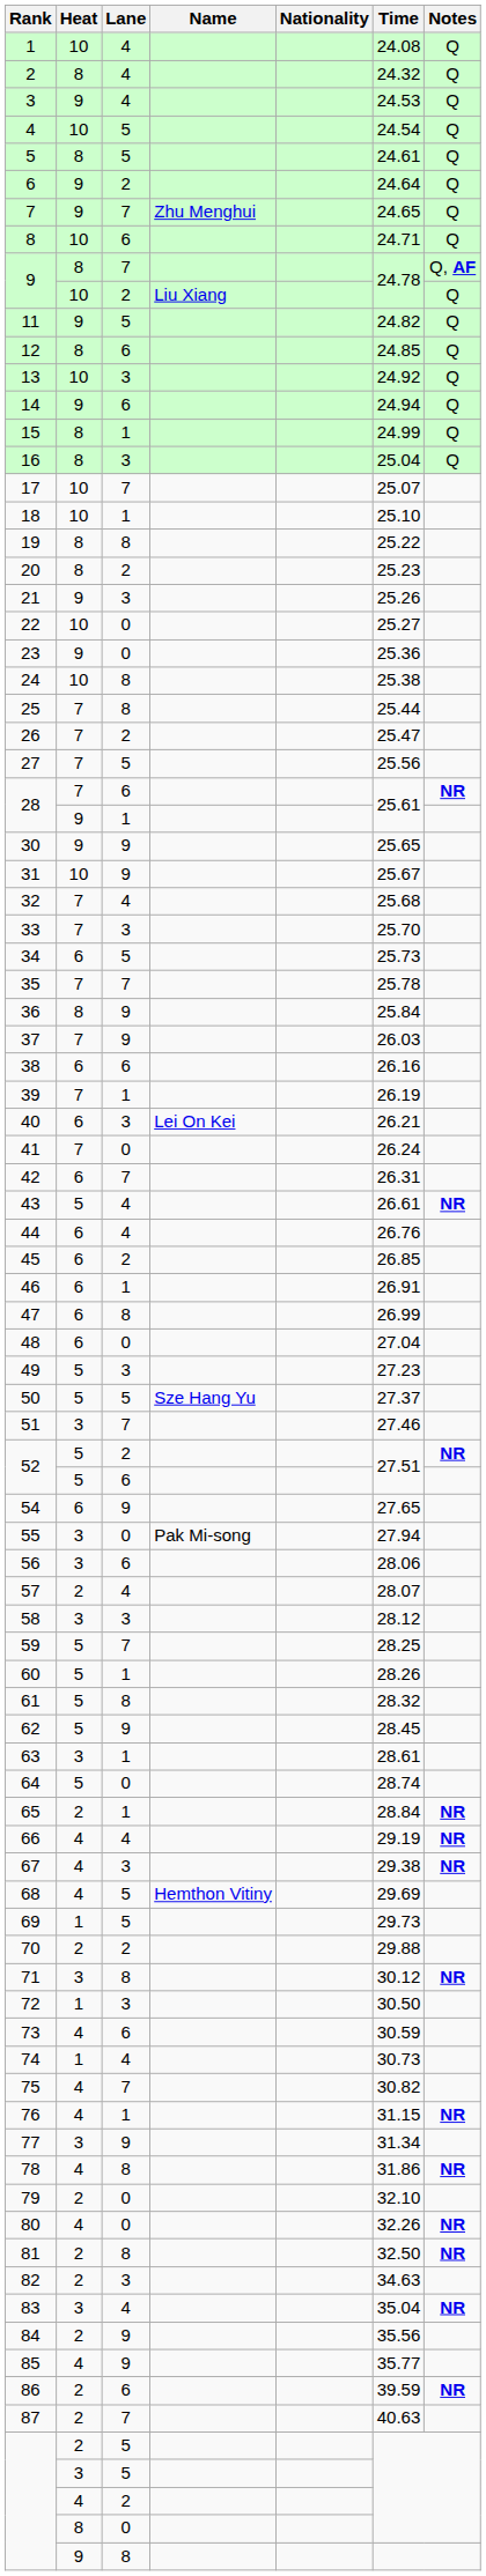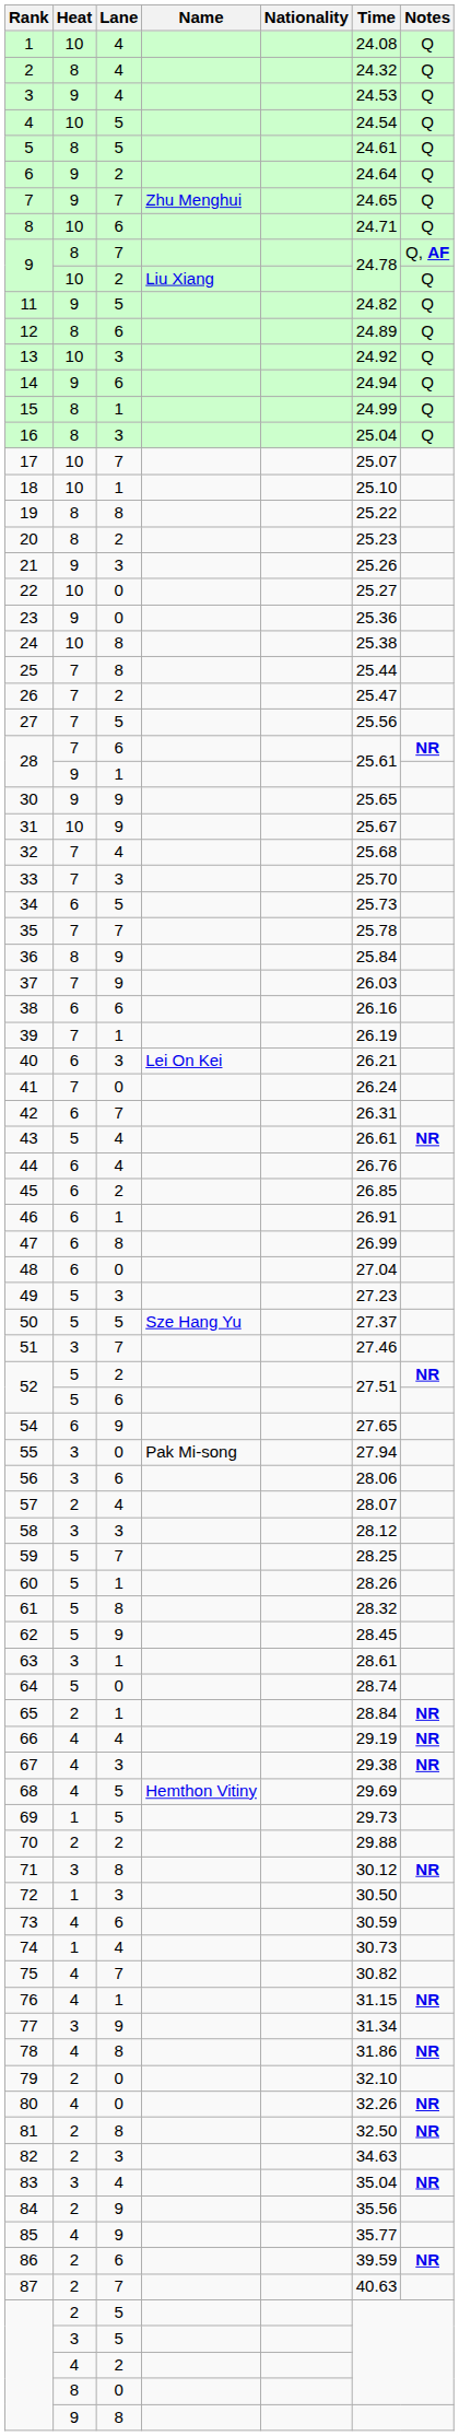 <table class="wikitable sortable" style="text-align:center">
 <tr>
 <th>Rank</th>
 <th>Heat</th>
 <th>Lane</th>
 <th>Name</th>
 <th>Nationality</th>
 <th>Time</th>
 <th>Notes</th>
 </tr>
 <tr bgcolor=ccffcc>
 <td>1</td>
 <td>10</td>
 <td>4</td>
 <td align=left></td>
 <td align=left></td>
 <td>24.08</td>
 <td>Q</td>
 </tr>
 <tr bgcolor=ccffcc>
 <td>2</td>
 <td>8</td>
 <td>4</td>
 <td align=left></td>
 <td align=left></td>
 <td>24.32</td>
 <td>Q</td>
 </tr>
 <tr bgcolor=ccffcc>
 <td>3</td>
 <td>9</td>
 <td>4</td>
 <td align=left></td>
 <td align=left></td>
 <td>24.53</td>
 <td>Q</td>
 </tr>
 <tr bgcolor=ccffcc>
 <td>4</td>
 <td>10</td>
 <td>5</td>
 <td align=left></td>
 <td align=left></td>
 <td>24.54</td>
 <td>Q</td>
 </tr>
 <tr bgcolor=ccffcc>
 <td>5</td>
 <td>8</td>
 <td>5</td>
 <td align=left></td>
 <td align=left></td>
 <td>24.61</td>
 <td>Q</td>
 </tr>
 <tr bgcolor=ccffcc>
 <td>6</td>
 <td>9</td>
 <td>2</td>
 <td align=left></td>
 <td align=left></td>
 <td>24.64</td>
 <td>Q</td>
 </tr>
 <tr bgcolor=ccffcc>
 <td>7</td>
 <td>9</td>
 <td>7</td>
 <td align=left><a href='#'>Zhu Menghui</a></td>
 <td align=left></td>
 <td>24.65</td>
 <td>Q</td>
 </tr>
 <tr bgcolor=ccffcc>
 <td>8</td>
 <td>10</td>
 <td>6</td>
 <td align=left></td>
 <td align=left></td>
 <td>24.71</td>
 <td>Q</td>
 </tr>
 <tr bgcolor=ccffcc>
 <td rowspan=2>9</td>
 <td>8</td>
 <td>7</td>
 <td align=left></td>
 <td align=left></td>
 <td rowspan=2>24.78</td>
 <td>Q, <strong><a href='#'>AF</a></strong></td>
 </tr>
 <tr bgcolor=ccffcc>
 <td>10</td>
 <td>2</td>
 <td align=left><a href='#'>Liu Xiang</a></td>
 <td align=left></td>
 <td>Q</td>
 </tr>
 <tr bgcolor=ccffcc>
 <td>11</td>
 <td>9</td>
 <td>5</td>
 <td align=left></td>
 <td align=left></td>
 <td>24.82</td>
 <td>Q</td>
 </tr>
 <tr bgcolor=ccffcc>
 <td>12</td>
 <td>8</td>
 <td>6</td>
 <td align=left></td>
 <td align=left></td>
-<td>24.85</td>
+<td>24.89</td>
 <td>Q</td>
 </tr>
 <tr bgcolor=ccffcc>
 <td>13</td>
 <td>10</td>
 <td>3</td>
 <td align=left></td>
 <td align=left></td>
 <td>24.92</td>
 <td>Q</td>
 </tr>
 <tr bgcolor=ccffcc>
 <td>14</td>
 <td>9</td>
 <td>6</td>
 <td align=left></td>
 <td align=left></td>
 <td>24.94</td>
 <td>Q</td>
 </tr>
 <tr bgcolor=ccffcc>
 <td>15</td>
 <td>8</td>
 <td>1</td>
 <td align=left></td>
 <td align=left></td>
 <td>24.99</td>
 <td>Q</td>
 </tr>
 <tr bgcolor=ccffcc>
 <td>16</td>
 <td>8</td>
 <td>3</td>
 <td align=left></td>
 <td align=left></td>
 <td>25.04</td>
 <td>Q</td>
 </tr>
 <tr>
 <td>17</td>
 <td>10</td>
 <td>7</td>
 <td align=left></td>
 <td align=left></td>
 <td>25.07</td>
 <td></td>
 </tr>
 <tr>
 <td>18</td>
 <td>10</td>
 <td>1</td>
 <td align=left></td>
 <td align=left></td>
 <td>25.10</td>
 <td></td>
 </tr>
 <tr>
 <td>19</td>
 <td>8</td>
 <td>8</td>
 <td align=left></td>
 <td align=left></td>
 <td>25.22</td>
 <td></td>
 </tr>
 <tr>
 <td>20</td>
 <td>8</td>
 <td>2</td>
 <td align=left></td>
 <td align=left></td>
 <td>25.23</td>
 <td></td>
 </tr>
 <tr>
 <td>21</td>
 <td>9</td>
 <td>3</td>
 <td align=left></td>
 <td align=left></td>
 <td>25.26</td>
 <td></td>
 </tr>
 <tr>
 <td>22</td>
 <td>10</td>
 <td>0</td>
 <td align=left></td>
 <td align=left></td>
 <td>25.27</td>
 <td></td>
 </tr>
 <tr>
 <td>23</td>
 <td>9</td>
 <td>0</td>
 <td align=left></td>
 <td align=left></td>
 <td>25.36</td>
 <td></td>
 </tr>
 <tr>
 <td>24</td>
 <td>10</td>
 <td>8</td>
 <td align=left></td>
 <td align=left></td>
 <td>25.38</td>
 <td></td>
 </tr>
 <tr>
 <td>25</td>
 <td>7</td>
 <td>8</td>
 <td align=left></td>
 <td align=left></td>
 <td>25.44</td>
 <td></td>
 </tr>
 <tr>
 <td>26</td>
 <td>7</td>
 <td>2</td>
 <td align=left></td>
 <td align=left></td>
 <td>25.47</td>
 <td></td>
 </tr>
 <tr>
 <td>27</td>
 <td>7</td>
 <td>5</td>
 <td align=left></td>
 <td align=left></td>
 <td>25.56</td>
 <td></td>
 </tr>
 <tr>
 <td rowspan=2>28</td>
 <td>7</td>
 <td>6</td>
 <td align=left></td>
 <td align=left></td>
 <td rowspan=2>25.61</td>
 <td><strong><a href='#'>NR</a></strong></td>
 </tr>
 <tr>
 <td>9</td>
 <td>1</td>
 <td align=left></td>
 <td align=left></td>
 <td></td>
 </tr>
 <tr>
 <td>30</td>
 <td>9</td>
 <td>9</td>
 <td align=left></td>
 <td align=left></td>
 <td>25.65</td>
 <td></td>
 </tr>
 <tr>
 <td>31</td>
 <td>10</td>
 <td>9</td>
 <td align=left></td>
 <td align=left></td>
 <td>25.67</td>
 <td></td>
 </tr>
 <tr>
 <td>32</td>
 <td>7</td>
 <td>4</td>
 <td align=left></td>
 <td align=left></td>
 <td>25.68</td>
 <td></td>
 </tr>
 <tr>
 <td>33</td>
 <td>7</td>
 <td>3</td>
 <td align=left></td>
 <td align=left></td>
 <td>25.70</td>
 <td></td>
 </tr>
 <tr>
 <td>34</td>
 <td>6</td>
 <td>5</td>
 <td align=left></td>
 <td align=left></td>
 <td>25.73</td>
 <td></td>
 </tr>
 <tr>
 <td>35</td>
 <td>7</td>
 <td>7</td>
 <td align=left></td>
 <td align=left></td>
 <td>25.78</td>
 <td></td>
 </tr>
 <tr>
 <td>36</td>
 <td>8</td>
 <td>9</td>
 <td align=left></td>
 <td align=left></td>
 <td>25.84</td>
 <td></td>
 </tr>
 <tr>
 <td>37</td>
 <td>7</td>
 <td>9</td>
 <td align=left></td>
 <td align=left></td>
 <td>26.03</td>
 <td></td>
 </tr>
 <tr>
 <td>38</td>
 <td>6</td>
 <td>6</td>
 <td align=left></td>
 <td align=left></td>
 <td>26.16</td>
 <td></td>
 </tr>
 <tr>
 <td>39</td>
 <td>7</td>
 <td>1</td>
 <td align=left></td>
 <td align=left></td>
 <td>26.19</td>
 <td></td>
 </tr>
 <tr>
 <td>40</td>
 <td>6</td>
 <td>3</td>
 <td align=left><a href='#'>Lei On Kei</a></td>
 <td align=left></td>
 <td>26.21</td>
 <td></td>
 </tr>
 <tr>
 <td>41</td>
 <td>7</td>
 <td>0</td>
 <td align=left></td>
 <td align=left></td>
 <td>26.24</td>
 <td></td>
 </tr>
 <tr>
 <td>42</td>
 <td>6</td>
 <td>7</td>
 <td align=left></td>
 <td align=left></td>
 <td>26.31</td>
 <td></td>
 </tr>
 <tr>
 <td>43</td>
 <td>5</td>
 <td>4</td>
 <td align=left></td>
 <td align=left></td>
 <td>26.61</td>
 <td><strong><a href='#'>NR</a></strong></td>
 </tr>
 <tr>
 <td>44</td>
 <td>6</td>
 <td>4</td>
 <td align=left></td>
 <td align=left></td>
 <td>26.76</td>
 <td></td>
 </tr>
 <tr>
 <td>45</td>
 <td>6</td>
 <td>2</td>
 <td align=left></td>
 <td align=left></td>
 <td>26.85</td>
 <td></td>
 </tr>
 <tr>
 <td>46</td>
 <td>6</td>
 <td>1</td>
 <td align=left></td>
 <td align=left></td>
 <td>26.91</td>
 <td></td>
 </tr>
 <tr>
 <td>47</td>
 <td>6</td>
 <td>8</td>
 <td align=left></td>
 <td align=left></td>
 <td>26.99</td>
 <td></td>
 </tr>
 <tr>
 <td>48</td>
 <td>6</td>
 <td>0</td>
 <td align=left></td>
 <td align=left></td>
 <td>27.04</td>
 <td></td>
 </tr>
 <tr>
 <td>49</td>
 <td>5</td>
 <td>3</td>
 <td align=left></td>
 <td align=left></td>
 <td>27.23</td>
 <td></td>
 </tr>
 <tr>
 <td>50</td>
 <td>5</td>
 <td>5</td>
 <td align=left><a href='#'>Sze Hang Yu</a></td>
 <td align=left></td>
 <td>27.37</td>
 <td></td>
 </tr>
 <tr>
 <td>51</td>
 <td>3</td>
 <td>7</td>
 <td align=left></td>
 <td align=left></td>
 <td>27.46</td>
 <td></td>
 </tr>
 <tr>
 <td rowspan=2>52</td>
 <td>5</td>
 <td>2</td>
 <td align=left></td>
 <td align=left></td>
 <td rowspan=2>27.51</td>
 <td><strong><a href='#'>NR</a></strong></td>
 </tr>
 <tr>
 <td>5</td>
 <td>6</td>
 <td align=left></td>
 <td align=left></td>
 <td></td>
 </tr>
 <tr>
 <td>54</td>
 <td>6</td>
 <td>9</td>
 <td align=left></td>
 <td align=left></td>
 <td>27.65</td>
 <td></td>
 </tr>
 <tr>
 <td>55</td>
 <td>3</td>
 <td>0</td>
 <td align=left>Pak Mi-song</td>
 <td align=left></td>
 <td>27.94</td>
 <td></td>
 </tr>
 <tr>
 <td>56</td>
 <td>3</td>
 <td>6</td>
 <td align=left></td>
 <td align=left></td>
 <td>28.06</td>
 <td></td>
 </tr>
 <tr>
 <td>57</td>
 <td>2</td>
 <td>4</td>
 <td align=left></td>
 <td align=left></td>
 <td>28.07</td>
 <td></td>
 </tr>
 <tr>
 <td>58</td>
 <td>3</td>
 <td>3</td>
 <td align=left></td>
 <td align=left></td>
 <td>28.12</td>
 <td></td>
 </tr>
 <tr>
 <td>59</td>
 <td>5</td>
 <td>7</td>
 <td align=left></td>
 <td align=left></td>
 <td>28.25</td>
 <td></td>
 </tr>
 <tr>
 <td>60</td>
 <td>5</td>
 <td>1</td>
 <td align=left></td>
 <td align=left></td>
 <td>28.26</td>
 <td></td>
 </tr>
 <tr>
 <td>61</td>
 <td>5</td>
 <td>8</td>
 <td align=left></td>
 <td align=left></td>
 <td>28.32</td>
 <td></td>
 </tr>
 <tr>
 <td>62</td>
 <td>5</td>
 <td>9</td>
 <td align=left></td>
 <td align=left></td>
 <td>28.45</td>
 <td></td>
 </tr>
 <tr>
 <td>63</td>
 <td>3</td>
 <td>1</td>
 <td align=left></td>
 <td align=left></td>
 <td>28.61</td>
 <td></td>
 </tr>
 <tr>
 <td>64</td>
 <td>5</td>
 <td>0</td>
 <td align=left></td>
 <td align=left></td>
 <td>28.74</td>
 <td></td>
 </tr>
 <tr>
 <td>65</td>
 <td>2</td>
 <td>1</td>
 <td align=left></td>
 <td align=left></td>
 <td>28.84</td>
 <td><strong><a href='#'>NR</a></strong></td>
 </tr>
 <tr>
 <td>66</td>
 <td>4</td>
 <td>4</td>
 <td align=left></td>
 <td align=left></td>
 <td>29.19</td>
 <td><strong><a href='#'>NR</a></strong></td>
 </tr>
 <tr>
 <td>67</td>
 <td>4</td>
 <td>3</td>
 <td align=left></td>
 <td align=left></td>
 <td>29.38</td>
 <td><strong><a href='#'>NR</a></strong></td>
 </tr>
 <tr>
 <td>68</td>
 <td>4</td>
 <td>5</td>
 <td align=left><a href='#'>Hemthon Vitiny</a></td>
 <td align=left></td>
 <td>29.69</td>
 <td></td>
 </tr>
 <tr>
 <td>69</td>
 <td>1</td>
 <td>5</td>
 <td align=left></td>
 <td align=left></td>
 <td>29.73</td>
 <td></td>
 </tr>
 <tr>
 <td>70</td>
 <td>2</td>
 <td>2</td>
 <td align=left></td>
 <td align=left></td>
 <td>29.88</td>
 <td></td>
 </tr>
 <tr>
 <td>71</td>
 <td>3</td>
 <td>8</td>
 <td align=left></td>
 <td align=left></td>
 <td>30.12</td>
 <td><strong><a href='#'>NR</a></strong></td>
 </tr>
 <tr>
 <td>72</td>
 <td>1</td>
 <td>3</td>
 <td align=left></td>
 <td align=left></td>
 <td>30.50</td>
 <td></td>
 </tr>
 <tr>
 <td>73</td>
 <td>4</td>
 <td>6</td>
 <td align=left></td>
 <td align=left></td>
 <td>30.59</td>
 <td></td>
 </tr>
 <tr>
 <td>74</td>
 <td>1</td>
 <td>4</td>
 <td align=left></td>
 <td align=left></td>
 <td>30.73</td>
 <td></td>
 </tr>
 <tr>
 <td>75</td>
 <td>4</td>
 <td>7</td>
 <td align=left></td>
 <td align=left></td>
 <td>30.82</td>
 <td></td>
 </tr>
 <tr>
 <td>76</td>
 <td>4</td>
 <td>1</td>
 <td align=left></td>
 <td align=left></td>
 <td>31.15</td>
 <td><strong><a href='#'>NR</a></strong></td>
 </tr>
 <tr>
 <td>77</td>
 <td>3</td>
 <td>9</td>
 <td align=left></td>
 <td align=left></td>
 <td>31.34</td>
 <td></td>
 </tr>
 <tr>
 <td>78</td>
 <td>4</td>
 <td>8</td>
 <td align=left></td>
 <td align=left></td>
 <td>31.86</td>
 <td><strong><a href='#'>NR</a></strong></td>
 </tr>
 <tr>
 <td>79</td>
 <td>2</td>
 <td>0</td>
 <td align=left></td>
 <td align=left></td>
 <td>32.10</td>
 <td></td>
 </tr>
 <tr>
 <td>80</td>
 <td>4</td>
 <td>0</td>
 <td align=left></td>
 <td align=left></td>
 <td>32.26</td>
 <td><strong><a href='#'>NR</a></strong></td>
 </tr>
 <tr>
 <td>81</td>
 <td>2</td>
 <td>8</td>
 <td align=left></td>
 <td align=left></td>
 <td>32.50</td>
 <td><strong><a href='#'>NR</a></strong></td>
 </tr>
 <tr>
 <td>82</td>
 <td>2</td>
 <td>3</td>
 <td align=left></td>
 <td align=left></td>
 <td>34.63</td>
 <td></td>
 </tr>
 <tr>
 <td>83</td>
 <td>3</td>
 <td>4</td>
 <td align=left></td>
 <td align=left></td>
 <td>35.04</td>
 <td><strong><a href='#'>NR</a></strong></td>
 </tr>
 <tr>
 <td>84</td>
 <td>2</td>
 <td>9</td>
 <td align=left></td>
 <td align=left></td>
 <td>35.56</td>
 <td></td>
 </tr>
 <tr>
 <td>85</td>
 <td>4</td>
 <td>9</td>
 <td align=left></td>
 <td align=left></td>
 <td>35.77</td>
 <td></td>
 </tr>
 <tr>
 <td>86</td>
 <td>2</td>
 <td>6</td>
 <td align=left></td>
 <td align=left></td>
 <td>39.59</td>
 <td><strong><a href='#'>NR</a></strong></td>
 </tr>
 <tr>
 <td>87</td>
 <td>2</td>
 <td>7</td>
 <td align=left></td>
 <td align=left></td>
 <td>40.63</td>
 <td></td>
 </tr>
 <tr>
 <td rowspan=5></td>
 <td>2</td>
 <td>5</td>
 <td align=left></td>
 <td align=left></td>
 <td rowspan=4 colspan=2></td>
 </tr>
 <tr>
 <td>3</td>
 <td>5</td>
 <td align=left></td>
 <td align=left></td>
 </tr>
 <tr>
 <td>4</td>
 <td>2</td>
 <td align=left></td>
 <td align=left></td>
 </tr>
 <tr>
 <td>8</td>
 <td>0</td>
 <td align=left></td>
 <td align=left></td>
 </tr>
 <tr>
 <td>9</td>
 <td>8</td>
 <td align=left></td>
 <td align=left></td>
 <td colspan=2></td>
 </tr>
 </table>
